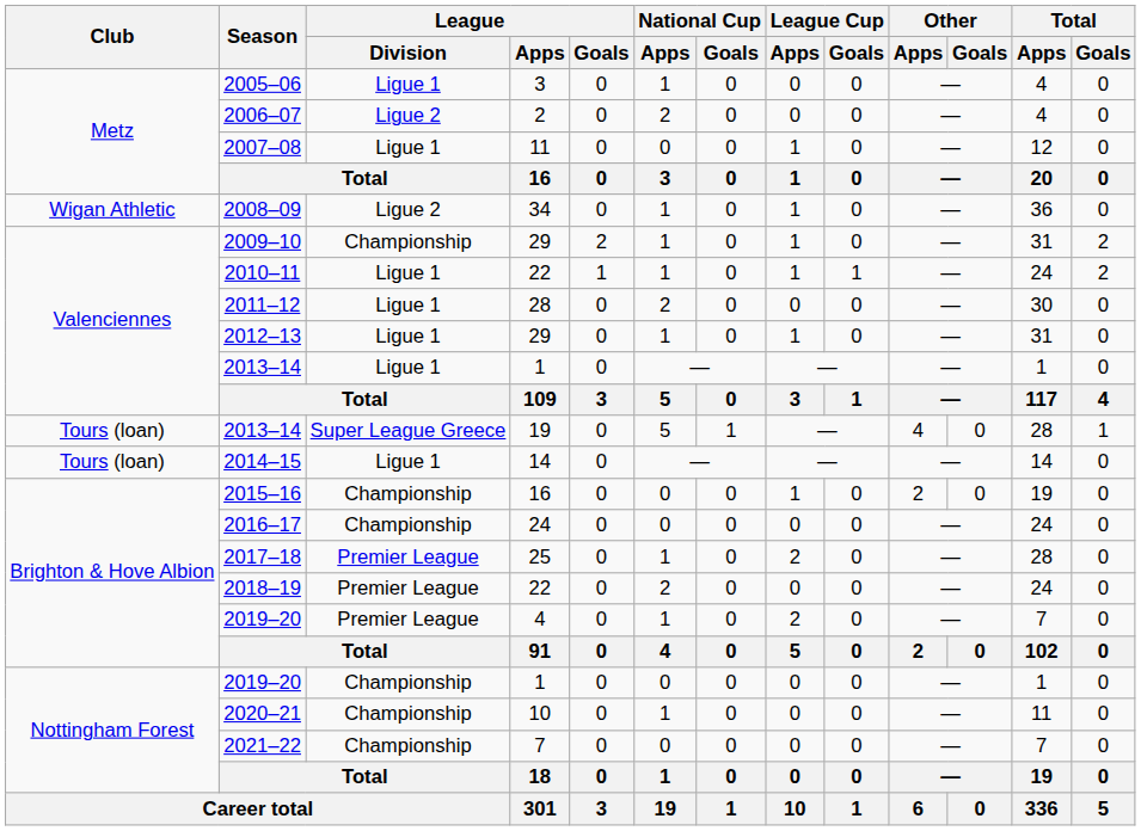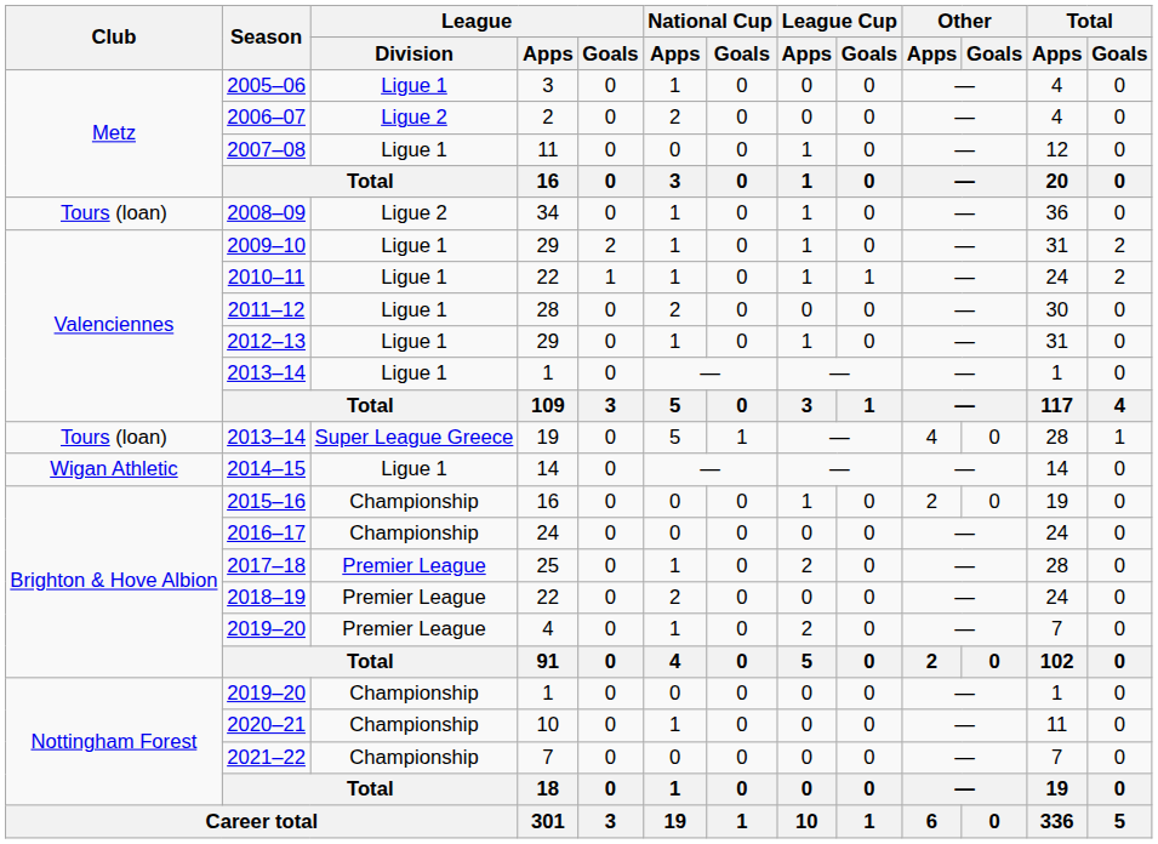 <table class="wikitable" style="text-align:center">
 <tr>
 <th rowspan="2">Club</th>
 <th rowspan="2">Season</th>
 <th colspan="3">League</th>
 <th colspan="2">National Cup</th>
 <th colspan="2">League Cup</th>
 <th colspan="2">Other</th>
 <th colspan="2">Total</th>
 </tr>
 <tr>
 <th>Division</th>
 <th>Apps</th>
 <th>Goals</th>
 <th>Apps</th>
 <th>Goals</th>
 <th>Apps</th>
 <th>Goals</th>
 <th>Apps</th>
 <th>Goals</th>
 <th>Apps</th>
 <th>Goals</th>
 </tr>
 <tr>
 <td rowspan="4"><a href='#'>Metz</a></td>
 <td><a href='#'>2005–06</a></td>
 <td><a href='#'>Ligue 1</a></td>
 <td>3</td>
 <td>0</td>
 <td>1</td>
 <td>0</td>
 <td>0</td>
 <td>0</td>
 <td colspan="2">—</td>
 <td>4</td>
 <td>0</td>
 </tr>
 <tr>
 <td><a href='#'>2006–07</a></td>
 <td><a href='#'>Ligue 2</a></td>
 <td>2</td>
 <td>0</td>
 <td>2</td>
 <td>0</td>
 <td>0</td>
 <td>0</td>
 <td colspan="2">—</td>
 <td>4</td>
 <td>0</td>
 </tr>
 <tr>
 <td><a href='#'>2007–08</a></td>
 <td>Ligue 1</td>
 <td>11</td>
 <td>0</td>
 <td>0</td>
 <td>0</td>
 <td>1</td>
 <td>0</td>
 <td colspan="2">—</td>
 <td>12</td>
 <td>0</td>
 </tr>
 <tr>
 <th colspan="2">Total</th>
 <th>16</th>
 <th>0</th>
 <th>3</th>
 <th>0</th>
 <th>1</th>
 <th>0</th>
 <th colspan="2">—</th>
 <th>20</th>
 <th>0</th>
 </tr>
 <tr>
-<td><a href='#'>Wigan Athletic</a></td>
+<td><a href='#'>Tours</a> (loan)</td>
 <td><a href='#'>2008–09</a></td>
 <td>Ligue 2</td>
 <td>34</td>
 <td>0</td>
 <td>1</td>
 <td>0</td>
 <td>1</td>
 <td>0</td>
 <td colspan="2">—</td>
 <td>36</td>
 <td>0</td>
 </tr>
 <tr>
 <td rowspan="6"><a href='#'>Valenciennes</a></td>
 <td><a href='#'>2009–10</a></td>
-<td>Championship</td>
+<td>Ligue 1</td>
 <td>29</td>
 <td>2</td>
 <td>1</td>
 <td>0</td>
 <td>1</td>
 <td>0</td>
 <td colspan="2">—</td>
 <td>31</td>
 <td>2</td>
 </tr>
 <tr>
 <td><a href='#'>2010–11</a></td>
 <td>Ligue 1</td>
 <td>22</td>
 <td>1</td>
 <td>1</td>
 <td>0</td>
 <td>1</td>
 <td>1</td>
 <td colspan="2">—</td>
 <td>24</td>
 <td>2</td>
 </tr>
 <tr>
 <td><a href='#'>2011–12</a></td>
 <td>Ligue 1</td>
 <td>28</td>
 <td>0</td>
 <td>2</td>
 <td>0</td>
 <td>0</td>
 <td>0</td>
 <td colspan="2">—</td>
 <td>30</td>
 <td>0</td>
 </tr>
 <tr>
 <td><a href='#'>2012–13</a></td>
 <td>Ligue 1</td>
 <td>29</td>
 <td>0</td>
 <td>1</td>
 <td>0</td>
 <td>1</td>
 <td>0</td>
 <td colspan="2">—</td>
 <td>31</td>
 <td>0</td>
 </tr>
 <tr>
 <td><a href='#'>2013–14</a></td>
 <td>Ligue 1</td>
 <td>1</td>
 <td>0</td>
 <td colspan="2">—</td>
 <td colspan="2">—</td>
 <td colspan="2">—</td>
 <td>1</td>
 <td>0</td>
 </tr>
 <tr>
 <th colspan="2">Total</th>
 <th>109</th>
 <th>3</th>
 <th>5</th>
 <th>0</th>
 <th>3</th>
 <th>1</th>
 <th colspan="2">—</th>
 <th>117</th>
 <th>4</th>
 </tr>
 <tr>
 <td><a href='#'>Tours</a> (loan)</td>
 <td><a href='#'>2013–14</a></td>
 <td><a href='#'>Super League Greece</a></td>
 <td>19</td>
 <td>0</td>
 <td>5</td>
 <td>1</td>
 <td colspan="2">—</td>
 <td>4</td>
 <td>0</td>
 <td>28</td>
 <td>1</td>
 </tr>
 <tr>
-<td><a href='#'>Tours</a> (loan)</td>
+<td><a href='#'>Wigan Athletic</a></td>
 <td><a href='#'>2014–15</a></td>
 <td>Ligue 1</td>
 <td>14</td>
 <td>0</td>
 <td colspan="2">—</td>
 <td colspan="2">—</td>
 <td colspan="2">—</td>
 <td>14</td>
 <td>0</td>
 </tr>
 <tr>
 <td rowspan="6"><a href='#'>Brighton & Hove Albion</a></td>
 <td><a href='#'>2015–16</a></td>
 <td>Championship</td>
 <td>16</td>
 <td>0</td>
 <td>0</td>
 <td>0</td>
 <td>1</td>
 <td>0</td>
 <td>2</td>
 <td>0</td>
 <td>19</td>
 <td>0</td>
 </tr>
 <tr>
 <td><a href='#'>2016–17</a></td>
 <td>Championship</td>
 <td>24</td>
 <td>0</td>
 <td>0</td>
 <td>0</td>
 <td>0</td>
 <td>0</td>
 <td colspan="2">—</td>
 <td>24</td>
 <td>0</td>
 </tr>
 <tr>
 <td><a href='#'>2017–18</a></td>
 <td><a href='#'>Premier League</a></td>
 <td>25</td>
 <td>0</td>
 <td>1</td>
 <td>0</td>
 <td>2</td>
 <td>0</td>
 <td colspan="2">—</td>
 <td>28</td>
 <td>0</td>
 </tr>
 <tr>
 <td><a href='#'>2018–19</a></td>
 <td>Premier League</td>
 <td>22</td>
 <td>0</td>
 <td>2</td>
 <td>0</td>
 <td>0</td>
 <td>0</td>
 <td colspan="2">—</td>
 <td>24</td>
 <td>0</td>
 </tr>
 <tr>
 <td><a href='#'>2019–20</a></td>
 <td>Premier League</td>
 <td>4</td>
 <td>0</td>
 <td>1</td>
 <td>0</td>
 <td>2</td>
 <td>0</td>
 <td colspan="2">—</td>
 <td>7</td>
 <td>0</td>
 </tr>
 <tr>
 <th colspan="2">Total</th>
 <th>91</th>
 <th>0</th>
 <th>4</th>
 <th>0</th>
 <th>5</th>
 <th>0</th>
 <th>2</th>
 <th>0</th>
 <th>102</th>
 <th>0</th>
 </tr>
 <tr>
 <td rowspan="4"><a href='#'>Nottingham Forest</a></td>
 <td><a href='#'>2019–20</a></td>
 <td>Championship</td>
 <td>1</td>
 <td>0</td>
 <td>0</td>
 <td>0</td>
 <td>0</td>
 <td>0</td>
 <td colspan="2">—</td>
 <td>1</td>
 <td>0</td>
 </tr>
 <tr>
 <td><a href='#'>2020–21</a></td>
 <td>Championship</td>
 <td>10</td>
 <td>0</td>
 <td>1</td>
 <td>0</td>
 <td>0</td>
 <td>0</td>
 <td colspan="2">—</td>
 <td>11</td>
 <td>0</td>
 </tr>
 <tr>
 <td><a href='#'>2021–22</a></td>
 <td>Championship</td>
 <td>7</td>
 <td>0</td>
 <td>0</td>
 <td>0</td>
 <td>0</td>
 <td>0</td>
 <td colspan="2">—</td>
 <td>7</td>
 <td>0</td>
 </tr>
 <tr>
 <th colspan="2">Total</th>
 <th>18</th>
 <th>0</th>
 <th>1</th>
 <th>0</th>
 <th>0</th>
 <th>0</th>
 <th colspan="2">—</th>
 <th>19</th>
 <th>0</th>
 </tr>
 <tr>
 <th colspan="3">Career total</th>
 <th>301</th>
 <th>3</th>
 <th>19</th>
 <th>1</th>
 <th>10</th>
 <th>1</th>
 <th>6</th>
 <th>0</th>
 <th>336</th>
 <th>5</th>
 </tr>
 </table>
